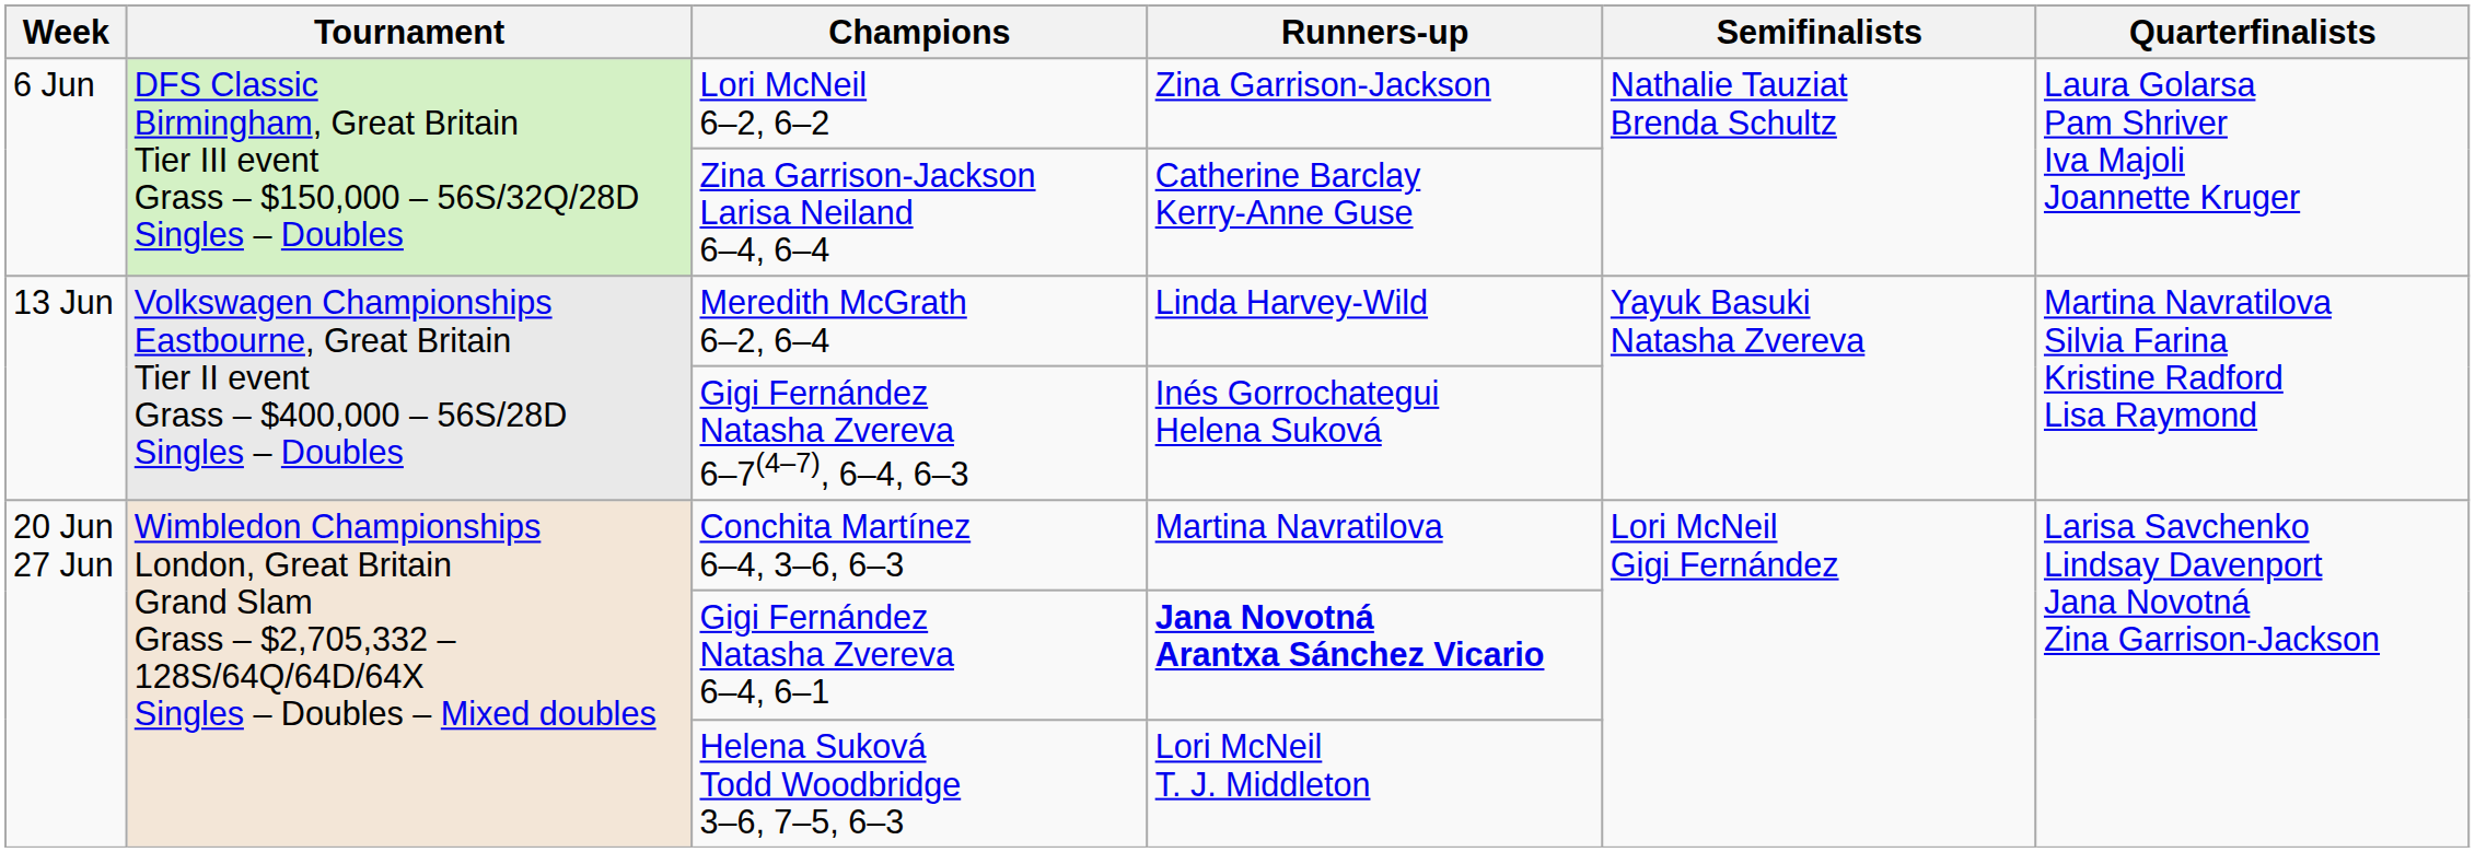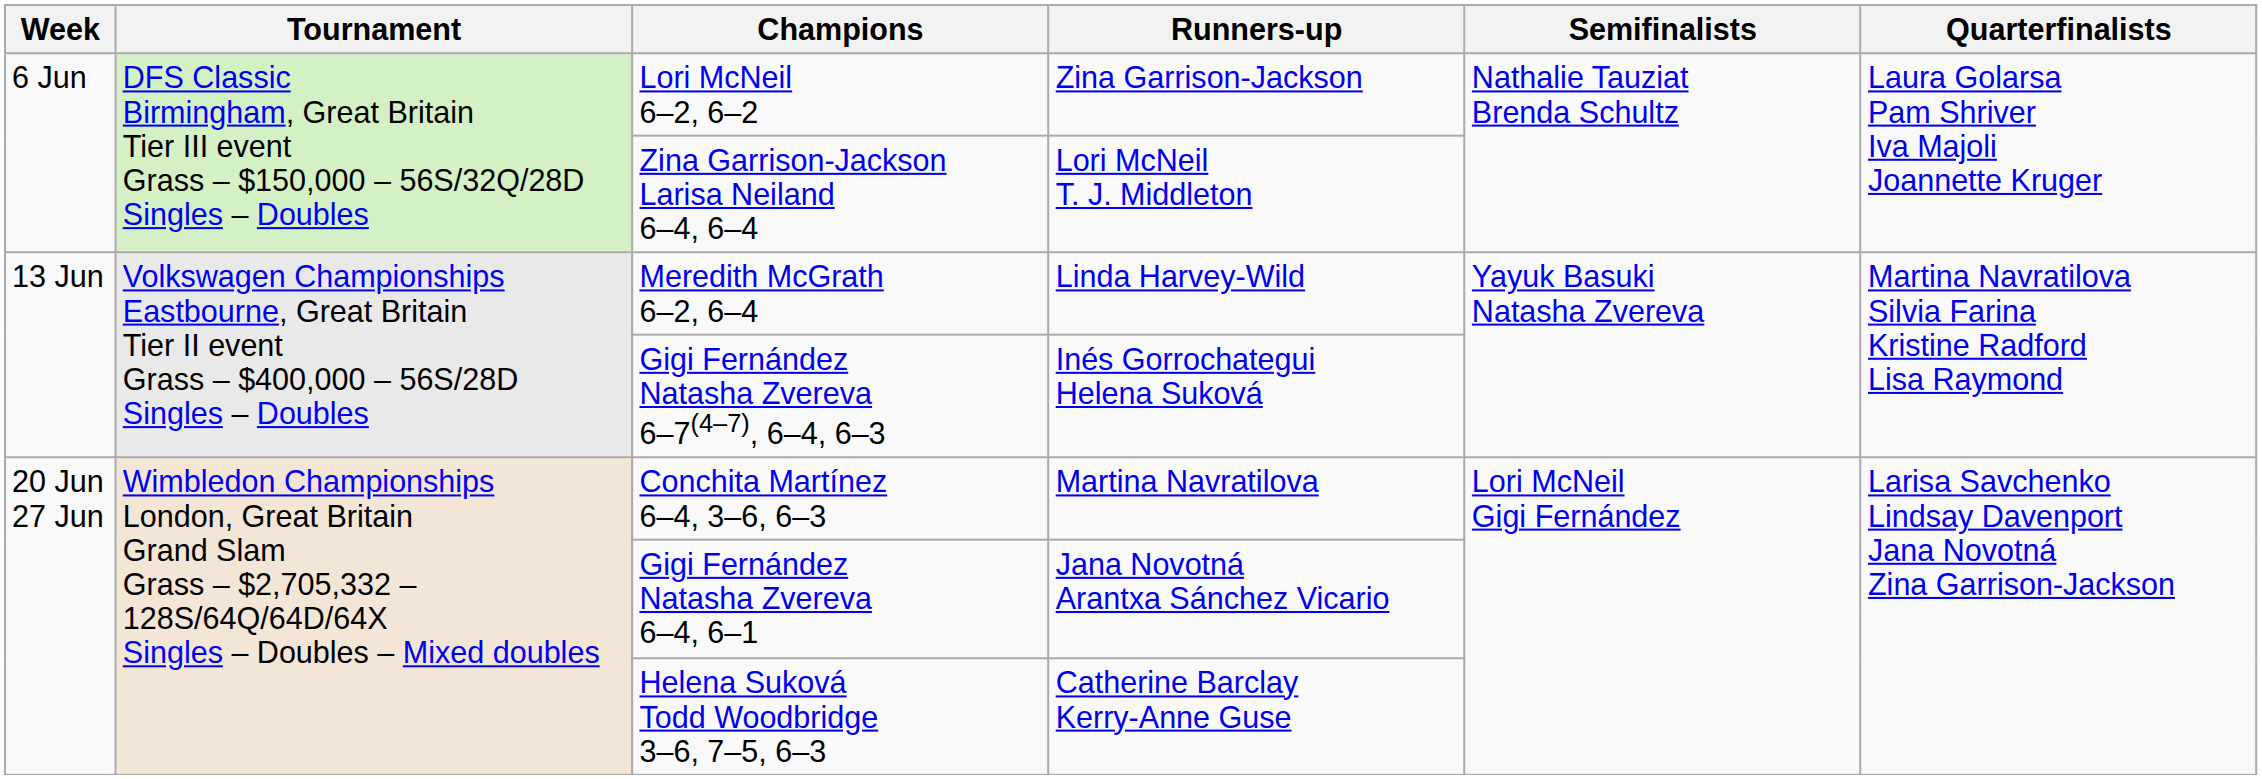 <table class=wikitable style=font-size:95%>
 <tr>
 <th style="width:48px;">Week</th>
 <th style="width:250px;">Tournament</th>
 <th style="width:200px;">Champions</th>
 <th style="width:200px;">Runners-up</th>
 <th style="width:190px;">Semifinalists</th>
 <th style="width:190px;">Quarterfinalists</th>
 </tr>
 <tr valign=top>
 <td rowspan=2>6 Jun</td>
 <td rowspan=2 style=background:#d4f1c5;><a href='#'>DFS Classic</a><br> <a href='#'>Birmingham</a>, Great Britain<br>Tier III event<br>Grass – $150,000 – 56S/32Q/28D<br> <a href='#'>Singles</a> – <a href='#'>Doubles</a></td>
 <td> <a href='#'>Lori McNeil</a><br>6–2, 6–2</td>
 <td> <a href='#'>Zina Garrison-Jackson</a></td>
 <td rowspan=2>  <a href='#'>Nathalie Tauziat</a><br> <a href='#'>Brenda Schultz</a></td>
 <td rowspan=2> <a href='#'>Laura Golarsa</a><br> <a href='#'>Pam Shriver</a><br> <a href='#'>Iva Majoli</a><br> <a href='#'>Joannette Kruger</a></td>
 </tr>
 <tr valign="top">
 <td> <a href='#'>Zina Garrison-Jackson</a><br> <a href='#'>Larisa Neiland</a><br> 6–4, 6–4</td>
-<td> <a href='#'>Catherine Barclay</a><br>  <a href='#'>Kerry-Anne Guse</a></td>
+<td> <a href='#'>Lori McNeil</a><br> <a href='#'>T. J. Middleton</a></td>
 </tr>
 <tr valign=top>
 <td rowspan=2>13 Jun</td>
 <td rowspan=2 style=background:#e9e9e9;><a href='#'>Volkswagen Championships</a><br> <a href='#'>Eastbourne</a>, Great Britain<br>Tier II event<br>Grass – $400,000 – 56S/28D<br> <a href='#'>Singles</a> – <a href='#'>Doubles</a></td>
 <td> <a href='#'>Meredith McGrath</a><br>6–2, 6–4</td>
 <td> <a href='#'>Linda Harvey-Wild</a></td>
 <td rowspan=2>  <a href='#'>Yayuk Basuki</a><br> <a href='#'>Natasha Zvereva</a></td>
 <td rowspan=2> <a href='#'>Martina Navratilova</a><br> <a href='#'>Silvia Farina</a><br> <a href='#'>Kristine Radford</a><br> <a href='#'>Lisa Raymond</a></td>
 </tr>
 <tr valign="top">
 <td> <a href='#'>Gigi Fernández</a><br> <a href='#'>Natasha Zvereva</a><br> 6–7<sup>(4–7)</sup>, 6–4, 6–3</td>
 <td> <a href='#'>Inés Gorrochategui</a><br> <a href='#'>Helena Suková</a></td>
 </tr>
 <tr valign=top>
 <td rowspan=3>20 Jun<br>27 Jun</td>
 <td bgcolor="#F3E6D7" rowspan=3><a href='#'>Wimbledon Championships</a><br> London, Great Britain<br>Grand Slam <br>Grass – $2,705,332 – 128S/64Q/64D/64X<br> <a href='#'>Singles</a> – Doubles – <a href='#'>Mixed doubles</a></td>
 <td> <a href='#'>Conchita Martínez</a><br>6–4, 3–6, 6–3</td>
 <td> <a href='#'>Martina Navratilova</a></td>
 <td rowspan=3>  <a href='#'>Lori McNeil</a><br> <a href='#'>Gigi Fernández</a></td>
 <td rowspan=3> <a href='#'>Larisa Savchenko</a><br> <a href='#'>Lindsay Davenport</a><br> <a href='#'>Jana Novotná</a><br> <a href='#'>Zina Garrison-Jackson</a></td>
 </tr>
 <tr valign=top>
 <td> <a href='#'>Gigi Fernández</a><br>  <a href='#'>Natasha Zvereva</a><br> 6–4, 6–1</td>
-<td><strong> <a href='#'>Jana Novotná</a><br> <a href='#'>Arantxa Sánchez Vicario</a></strong></td>
+<td> <a href='#'>Jana Novotná</a><br> <a href='#'>Arantxa Sánchez Vicario</a></td>
 </tr>
 <tr valign=top>
 <td> <a href='#'>Helena Suková</a><br>  <a href='#'>Todd Woodbridge</a><br> 3–6, 7–5, 6–3</td>
-<td> <a href='#'>Lori McNeil</a><br> <a href='#'>T. J. Middleton</a></td>
+<td> <a href='#'>Catherine Barclay</a><br>  <a href='#'>Kerry-Anne Guse</a></td>
 </tr>
 </table>
